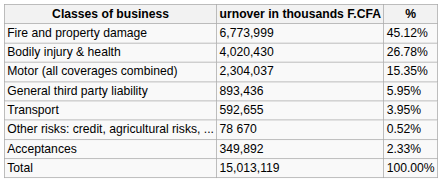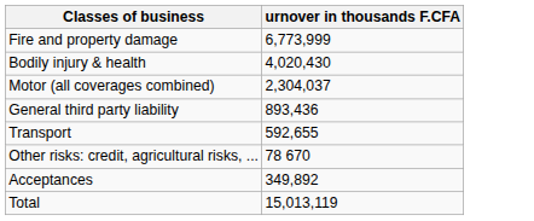 <table class="wikitable">
 <tr>
 <th>Classes of business</th>
 <th>urnover in thousands F.CFA</th>
-<th>%</th>
 </tr>
 <tr>
 <td>Fire and property damage</td>
 <td>6,773,999</td>
-<td>45.12%</td>
 </tr>
 <tr>
 <td>Bodily injury & health</td>
 <td>4,020,430</td>
-<td>26.78%</td>
 </tr>
 <tr>
 <td>Motor (all coverages combined)</td>
 <td>2,304,037</td>
-<td>15.35%</td>
 </tr>
 <tr>
 <td>General third party liability</td>
 <td>893,436</td>
-<td>5.95%</td>
 </tr>
 <tr>
 <td>Transport</td>
 <td>592,655</td>
-<td>3.95%</td>
 </tr>
 <tr>
 <td>Other risks: credit, agricultural risks, ...</td>
 <td>78 670</td>
-<td>0.52%</td>
 </tr>
 <tr>
 <td>Acceptances</td>
 <td>349,892</td>
-<td>2.33%</td>
 </tr>
 <tr>
 <td>Total</td>
 <td>15,013,119</td>
-<td>100.00%</td>
 </tr>
 </table>
